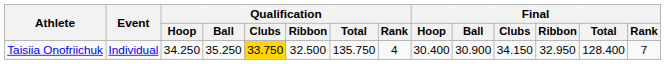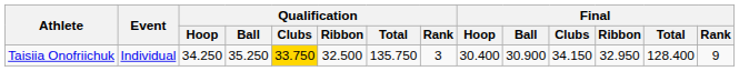 <table class=wikitable style="font-size:90%">
 <tr>
 <th rowspan=2>Athlete</th>
 <th rowspan=2>Event</th>
 <th colspan=6>Qualification</th>
 <th colspan=6>Final</th>
 </tr>
 <tr style="font-size:95%">
 <th>Hoop</th>
 <th>Ball</th>
 <th>Clubs</th>
 <th>Ribbon</th>
 <th>Total</th>
 <th>Rank</th>
 <th>Hoop</th>
 <th>Ball</th>
 <th>Clubs</th>
 <th>Ribbon</th>
 <th>Total</th>
 <th>Rank</th>
 </tr>
 <tr align=center>
 <td align=left><a href='#'>Taisiia Onofriichuk</a></td>
 <td align=left><a href='#'>Individual</a></td>
 <td>34.250</td>
 <td>35.250</td>
 <td style="background: gold;">33.750</td>
 <td>32.500</td>
 <td>135.750</td>
-<td>4</td>
+<td>3</td>
 <td>30.400</td>
 <td>30.900</td>
 <td>34.150</td>
 <td>32.950</td>
 <td>128.400</td>
-<td>7</td>
+<td>9</td>
 </tr>
 </table>
